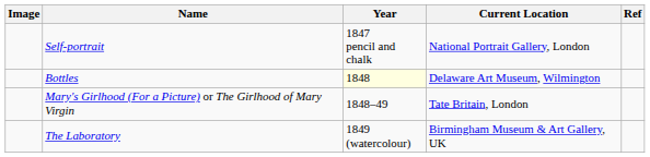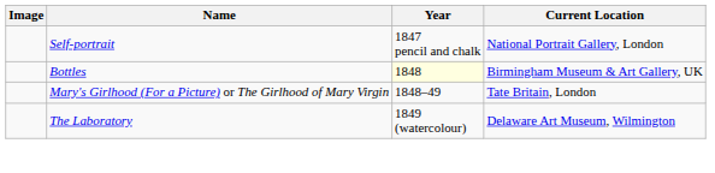 <table class="sortable wikitable" style="margin-left:0.5em; text-align:left">
 <tr>
 <th>Image</th>
 <th>Name</th>
 <th>Year</th>
 <th>Current Location</th>
-<th>Ref</th>
 </tr>
 <tr>
 <td></td>
 <td><em><a href='#'>Self-portrait</a></em></td>
 <td>1847 <br> pencil and chalk</td>
 <td><a href='#'>National Portrait Gallery</a>, London</td>
-<td></td>
 </tr>
 <tr>
 <td></td>
 <td><em><a href='#'>Bottles</a></em></td>
 <td style="background: lightyellow;">1848</td>
-<td><a href='#'>Delaware Art Museum</a>, <a href='#'>Wilmington</a></td>
-<td></td>
+<td><a href='#'>Birmingham Museum & Art Gallery</a>, UK</td>
 </tr>
 <tr>
 <td></td>
 <td><em><a href='#'>Mary's Girlhood (For a Picture)</a></em> or <em>The Girlhood of Mary Virgin</em></td>
 <td>1848–49</td>
 <td><a href='#'>Tate Britain</a>, London</td>
-<td></td>
 </tr>
 <tr>
 <td></td>
 <td><em><a href='#'>The Laboratory</a></em></td>
 <td>1849 <br> (watercolour)</td>
-<td><a href='#'>Birmingham Museum & Art Gallery</a>, UK</td>
-<td></td>
+<td><a href='#'>Delaware Art Museum</a>, <a href='#'>Wilmington</a></td>
 </tr>
 </table>
